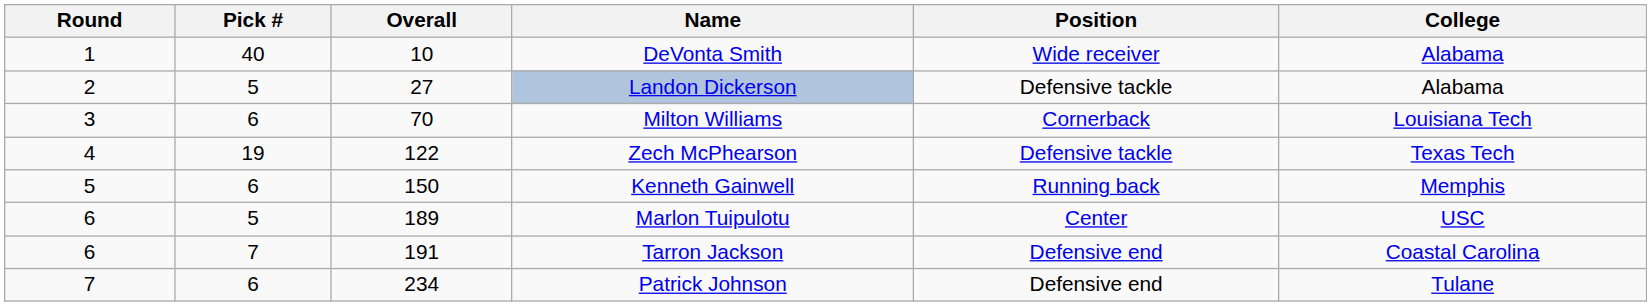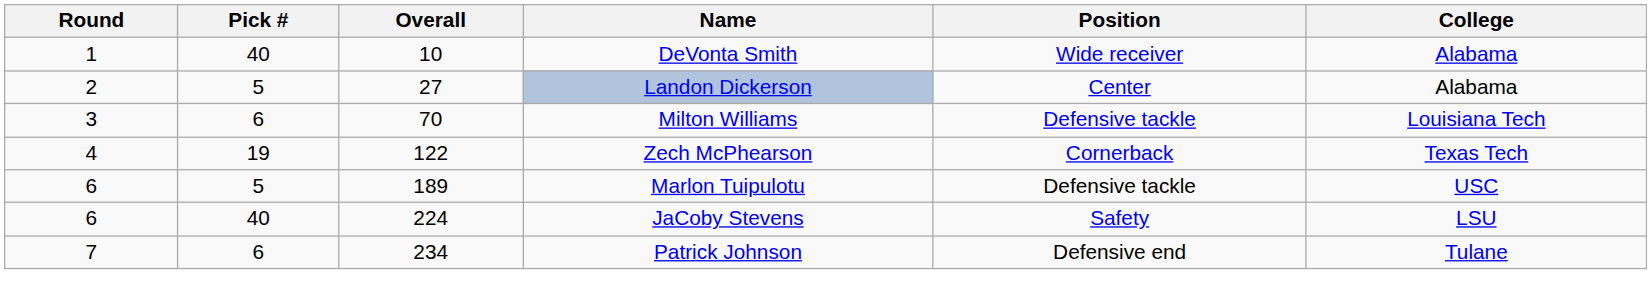 <table class="wikitable sortable sortable" style="width: 100%; text-align:center">
 <tr>
 <th>Round</th>
 <th>Pick #</th>
 <th>Overall</th>
 <th>Name</th>
 <th>Position</th>
 <th>College</th>
 </tr>
 <tr>
 <td>1</td>
 <td>40</td>
 <td>10</td>
 <td><a href='#'>DeVonta Smith</a></td>
 <td><a href='#'>Wide receiver</a></td>
 <td><a href='#'>Alabama</a></td>
 </tr>
 <tr>
 <td>2</td>
 <td>5</td>
 <td>27</td>
 <td bgcolor=lightsteelblue><a href='#'>Landon Dickerson</a></td>
-<td>Defensive tackle</td>
+<td><a href='#'>Center</a></td>
 <td>Alabama</td>
 </tr>
 <tr>
 <td>3</td>
 <td>6</td>
 <td>70</td>
 <td><a href='#'>Milton Williams</a></td>
-<td><a href='#'>Cornerback</a></td>
+<td><a href='#'>Defensive tackle</a></td>
 <td><a href='#'>Louisiana Tech</a></td>
 </tr>
 <tr>
 <td>4</td>
 <td>19</td>
 <td>122</td>
 <td><a href='#'>Zech McPhearson</a></td>
-<td><a href='#'>Defensive tackle</a></td>
+<td><a href='#'>Cornerback</a></td>
 <td><a href='#'>Texas Tech</a></td>
-</tr>
-<tr>
-<td>5</td>
-<td>6</td>
-<td>150</td>
-<td><a href='#'>Kenneth Gainwell</a></td>
-<td><a href='#'>Running back</a></td>
-<td><a href='#'>Memphis</a></td>
 </tr>
 <tr>
 <td>6</td>
 <td>5</td>
 <td>189</td>
 <td><a href='#'>Marlon Tuipulotu</a></td>
-<td><a href='#'>Center</a></td>
+<td>Defensive tackle</td>
 <td><a href='#'>USC</a></td>
 </tr>
 <tr>
 <td>6</td>
-<td>7</td>
-<td>191</td>
-<td><a href='#'>Tarron Jackson</a></td>
-<td><a href='#'>Defensive end</a></td>
-<td><a href='#'>Coastal Carolina</a></td>
+<td>40</td>
+<td>224</td>
+<td><a href='#'>JaCoby Stevens</a></td>
+<td><a href='#'>Safety</a></td>
+<td><a href='#'>LSU</a></td>
 </tr>
 <tr>
 <td>7</td>
 <td>6</td>
 <td>234</td>
 <td><a href='#'>Patrick Johnson</a></td>
 <td>Defensive end</td>
 <td><a href='#'>Tulane</a></td>
 </tr>
 </table>
